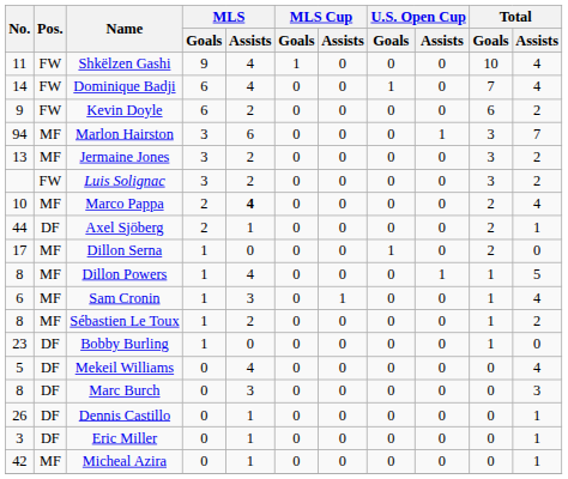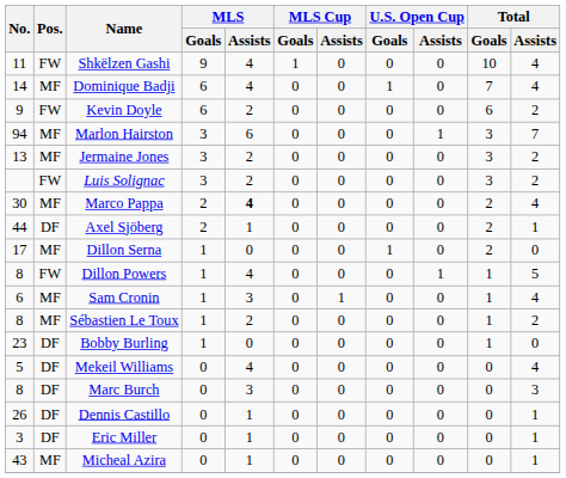 <table class="wikitable sortable" style="text-align: center;">
 <tr>
 <th rowspan="2">No.</th>
 <th rowspan="2">Pos.</th>
 <th rowspan="2">Name</th>
 <th colspan="2"><a href='#'>MLS</a></th>
 <th colspan="2"><a href='#'>MLS Cup</a></th>
 <th colspan="2"><a href='#'>U.S. Open Cup</a></th>
 <th colspan="2"><strong>Total</strong></th>
 </tr>
 <tr>
 <th>Goals</th>
 <th>Assists</th>
 <th>Goals</th>
 <th>Assists</th>
 <th>Goals</th>
 <th>Assists</th>
 <th>Goals</th>
 <th>Assists</th>
 </tr>
 <tr>
 <td>11</td>
 <td>FW</td>
 <td><a href='#'>Shkëlzen Gashi</a></td>
 <td>9</td>
 <td>4</td>
 <td>1</td>
 <td>0</td>
 <td>0</td>
 <td>0</td>
 <td>10</td>
 <td>4</td>
 </tr>
 <tr>
 <td>14</td>
-<td>FW</td>
+<td>MF</td>
 <td><a href='#'>Dominique Badji</a></td>
 <td>6</td>
 <td>4</td>
 <td>0</td>
 <td>0</td>
 <td>1</td>
 <td>0</td>
 <td>7</td>
 <td>4</td>
 </tr>
 <tr>
 <td>9</td>
 <td>FW</td>
 <td><a href='#'>Kevin Doyle</a></td>
 <td>6</td>
 <td>2</td>
 <td>0</td>
 <td>0</td>
 <td>0</td>
 <td>0</td>
 <td>6</td>
 <td>2</td>
 </tr>
 <tr>
 <td>94</td>
 <td>MF</td>
 <td><a href='#'>Marlon Hairston</a></td>
 <td>3</td>
 <td>6</td>
 <td>0</td>
 <td>0</td>
 <td>0</td>
 <td>1</td>
 <td>3</td>
 <td>7</td>
 </tr>
 <tr>
 <td>13</td>
 <td>MF</td>
 <td><a href='#'>Jermaine Jones</a></td>
 <td>3</td>
 <td>2</td>
 <td>0</td>
 <td>0</td>
 <td>0</td>
 <td>0</td>
 <td>3</td>
 <td>2</td>
 </tr>
 <tr>
 <td></td>
 <td>FW</td>
 <td><em><a href='#'>Luis Solignac</a></em></td>
 <td>3</td>
 <td>2</td>
 <td>0</td>
 <td>0</td>
 <td>0</td>
 <td>0</td>
 <td>3</td>
 <td>2</td>
 </tr>
 <tr>
-<td>10</td>
+<td>30</td>
 <td>MF</td>
 <td><a href='#'>Marco Pappa</a></td>
 <td>2</td>
 <td><strong>4</strong></td>
 <td>0</td>
 <td>0</td>
 <td>0</td>
 <td>0</td>
 <td>2</td>
 <td>4</td>
 </tr>
 <tr>
 <td>44</td>
 <td>DF</td>
 <td><a href='#'>Axel Sjöberg</a></td>
 <td>2</td>
 <td>1</td>
 <td>0</td>
 <td>0</td>
 <td>0</td>
 <td>0</td>
 <td>2</td>
 <td>1</td>
 </tr>
 <tr>
 <td>17</td>
 <td>MF</td>
 <td><a href='#'>Dillon Serna</a></td>
 <td>1</td>
 <td>0</td>
 <td>0</td>
 <td>0</td>
 <td>1</td>
 <td>0</td>
 <td>2</td>
 <td>0</td>
 </tr>
 <tr>
 <td>8</td>
-<td>MF</td>
+<td>FW</td>
 <td><a href='#'>Dillon Powers</a></td>
 <td>1</td>
 <td>4</td>
 <td>0</td>
 <td>0</td>
 <td>0</td>
 <td>1</td>
 <td>1</td>
 <td>5</td>
 </tr>
 <tr>
 <td>6</td>
 <td>MF</td>
 <td><a href='#'>Sam Cronin</a></td>
 <td>1</td>
 <td>3</td>
 <td>0</td>
 <td>1</td>
 <td>0</td>
 <td>0</td>
 <td>1</td>
 <td>4</td>
 </tr>
 <tr>
 <td>8</td>
 <td>MF</td>
 <td><a href='#'>Sébastien Le Toux</a></td>
 <td>1</td>
 <td>2</td>
 <td>0</td>
 <td>0</td>
 <td>0</td>
 <td>0</td>
 <td>1</td>
 <td>2</td>
 </tr>
 <tr>
 <td>23</td>
 <td>DF</td>
 <td><a href='#'>Bobby Burling</a></td>
 <td>1</td>
 <td>0</td>
 <td>0</td>
 <td>0</td>
 <td>0</td>
 <td>0</td>
 <td>1</td>
 <td>0</td>
 </tr>
 <tr>
 <td>5</td>
 <td>DF</td>
 <td><a href='#'>Mekeil Williams</a></td>
 <td>0</td>
 <td>4</td>
 <td>0</td>
 <td>0</td>
 <td>0</td>
 <td>0</td>
 <td>0</td>
 <td>4</td>
 </tr>
 <tr>
 <td>8</td>
 <td>DF</td>
 <td><a href='#'>Marc Burch</a></td>
 <td>0</td>
 <td>3</td>
 <td>0</td>
 <td>0</td>
 <td>0</td>
 <td>0</td>
 <td>0</td>
 <td>3</td>
 </tr>
 <tr>
 <td>26</td>
 <td>DF</td>
 <td><a href='#'>Dennis Castillo</a></td>
 <td>0</td>
 <td>1</td>
 <td>0</td>
 <td>0</td>
 <td>0</td>
 <td>0</td>
 <td>0</td>
 <td>1</td>
 </tr>
 <tr>
 <td>3</td>
 <td>DF</td>
 <td><a href='#'>Eric Miller</a></td>
 <td>0</td>
 <td>1</td>
 <td>0</td>
 <td>0</td>
 <td>0</td>
 <td>0</td>
 <td>0</td>
 <td>1</td>
 </tr>
 <tr>
-<td>42</td>
+<td>43</td>
 <td>MF</td>
 <td><a href='#'>Micheal Azira</a></td>
 <td>0</td>
 <td>1</td>
 <td>0</td>
 <td>0</td>
 <td>0</td>
 <td>0</td>
 <td>0</td>
 <td>1</td>
 </tr>
 <tr>
 </tr>
 </table>
